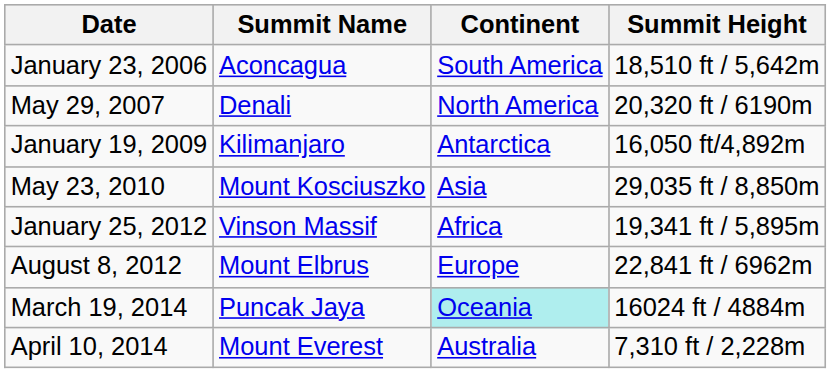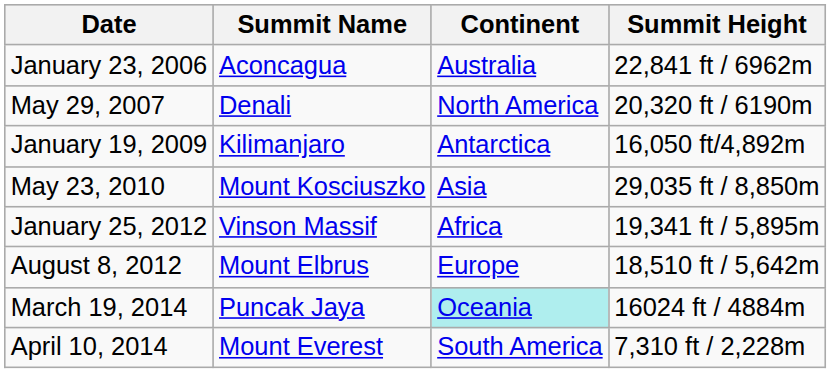 <table class="wikitable">
 <tr>
 <th>Date</th>
 <th>Summit Name</th>
 <th>Continent</th>
 <th>Summit Height</th>
 </tr>
 <tr>
 <td>January 23, 2006</td>
 <td><a href='#'>Aconcagua</a> </td>
-<td><a href='#'>South America</a></td>
-<td>18,510 ft / 5,642m</td>
+<td><a href='#'>Australia</a></td>
+<td>22,841 ft / 6962m</td>
 </tr>
 <tr>
 <td>May 29, 2007</td>
 <td><a href='#'>Denali</a></td>
 <td><a href='#'>North America</a></td>
 <td>20,320 ft / 6190m</td>
 </tr>
 <tr>
 <td>January 19, 2009</td>
 <td><a href='#'>Kilimanjaro</a></td>
 <td><a href='#'>Antarctica</a></td>
 <td>16,050 ft/4,892m</td>
 </tr>
 <tr>
 <td>May 23, 2010</td>
 <td><a href='#'>Mount Kosciuszko</a></td>
 <td><a href='#'>Asia</a></td>
 <td>29,035 ft / 8,850m</td>
 </tr>
 <tr>
 <td>January 25, 2012</td>
 <td><a href='#'>Vinson Massif</a></td>
 <td><a href='#'>Africa</a></td>
 <td>19,341 ft / 5,895m</td>
 </tr>
 <tr>
 <td>August 8, 2012</td>
 <td><a href='#'>Mount Elbrus</a></td>
 <td><a href='#'>Europe</a></td>
-<td>22,841 ft / 6962m</td>
+<td>18,510 ft / 5,642m</td>
 </tr>
 <tr>
 <td>March 19, 2014</td>
 <td><a href='#'>Puncak Jaya</a></td>
 <td style="background: paleturquoise;"><a href='#'>Oceania</a></td>
 <td>16024 ft / 4884m</td>
 </tr>
 <tr>
 <td>April 10, 2014</td>
 <td><a href='#'>Mount Everest</a></td>
-<td><a href='#'>Australia</a></td>
+<td><a href='#'>South America</a></td>
 <td>7,310 ft / 2,228m</td>
 </tr>
 </table>
